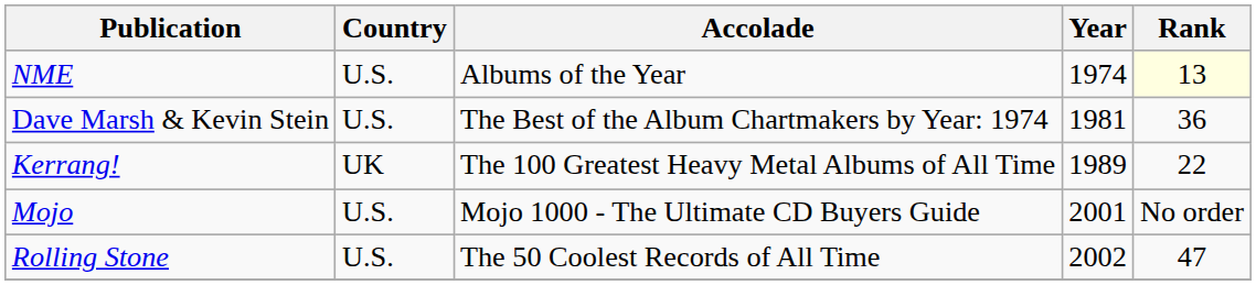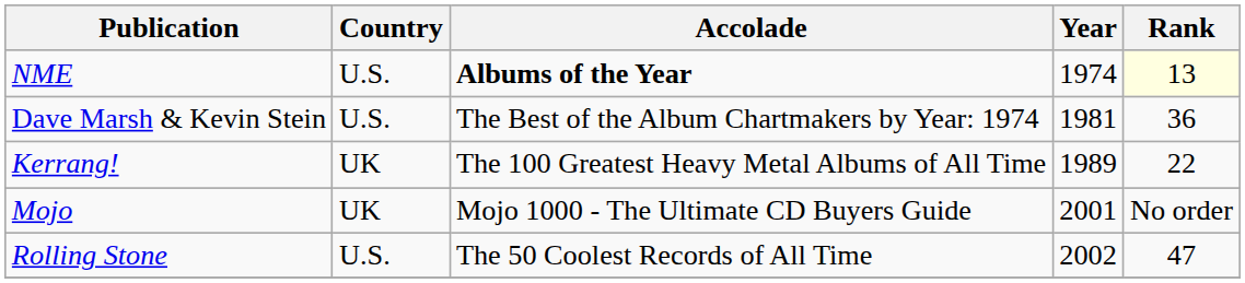 <table class="wikitable">
 <tr>
 <th>Publication</th>
 <th>Country</th>
 <th>Accolade</th>
 <th>Year</th>
 <th>Rank</th>
 </tr>
 <tr>
 <td><em><a href='#'>NME</a></em></td>
 <td>U.S.</td>
-<td>Albums of the Year</td>
+<td><strong>Albums of the Year</strong></td>
 <td>1974</td>
 <td align="center" style="background: lightyellow;">13</td>
 </tr>
 <tr>
 <td><a href='#'>Dave Marsh</a> & Kevin Stein</td>
 <td>U.S.</td>
 <td>The Best of the Album Chartmakers by Year: 1974</td>
 <td>1981</td>
 <td align="center">36</td>
 </tr>
 <tr>
 <td><em><a href='#'>Kerrang!</a></em></td>
 <td>UK</td>
 <td>The 100 Greatest Heavy Metal Albums of All Time</td>
 <td>1989</td>
 <td align="center">22</td>
 </tr>
 <tr>
 <td><em><a href='#'>Mojo</a></em></td>
-<td>U.S.</td>
+<td>UK</td>
 <td>Mojo 1000 - The Ultimate CD Buyers Guide</td>
 <td>2001</td>
 <td align="center">No order</td>
 </tr>
 <tr>
 <td><em><a href='#'>Rolling Stone</a></em></td>
 <td>U.S.</td>
 <td>The 50 Coolest Records of All Time</td>
 <td>2002</td>
 <td align="center">47</td>
 </tr>
 <tr>
 </tr>
 </table>
